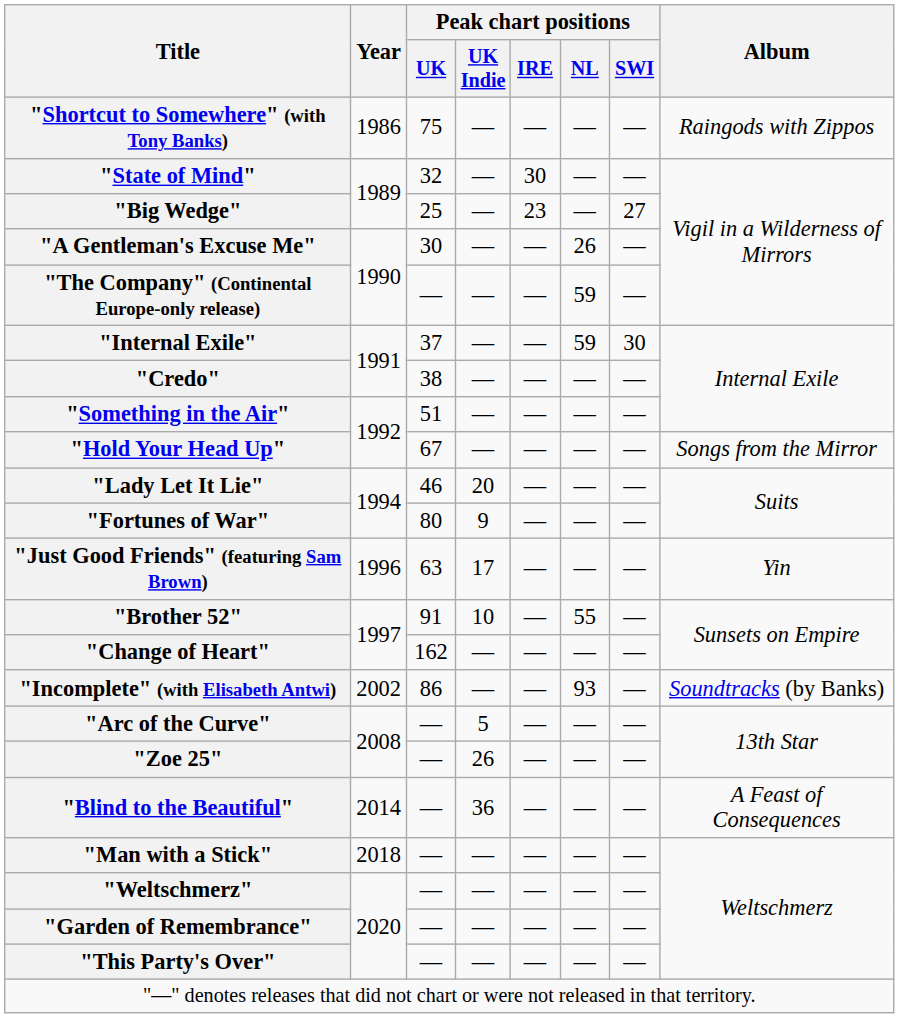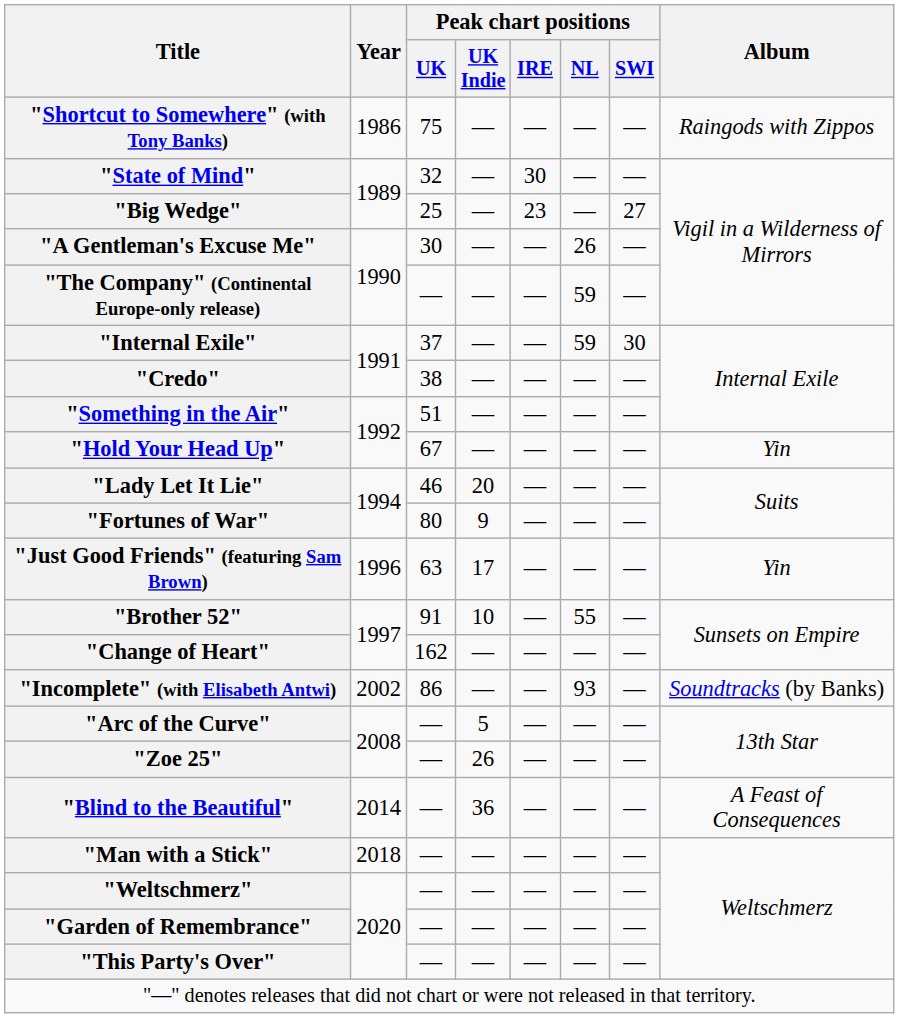 <table class="wikitable plainrowheaders" style="text-align:center;">
 <tr>
 <th rowspan="2" scope="col" style="width:15em;">Title</th>
 <th rowspan="2" scope="col" style="width:2em;">Year</th>
 <th colspan="5">Peak chart positions</th>
 <th rowspan="2" style="width:10em;">Album</th>
 </tr>
 <tr>
 <th scope="col" style="width:2em;font-size:90%;"><a href='#'>UK</a><br></th>
 <th scope="col" style="width:2em;font-size:90%;"><a href='#'>UK Indie</a><br></th>
 <th scope="col" style="width:2em;font-size:90%;"><a href='#'>IRE</a><br></th>
 <th scope="col" style="width:2em;font-size:90%;"><a href='#'>NL</a><br></th>
 <th scope="col" style="width:2em;font-size:90%;"><a href='#'>SWI</a><br></th>
 </tr>
 <tr>
 <th scope="row">"<a href='#'>Shortcut to Somewhere</a>" <small>(with <a href='#'>Tony Banks</a>)</small></th>
 <td>1986</td>
 <td>75</td>
 <td>—</td>
 <td>—</td>
 <td>—</td>
 <td>—</td>
 <td><em>Raingods with Zippos</em></td>
 </tr>
 <tr>
 <th scope="row">"<a href='#'>State of Mind</a>"</th>
 <td rowspan="2">1989</td>
 <td>32</td>
 <td>—</td>
 <td>30</td>
 <td>—</td>
 <td>—</td>
 <td rowspan="4"><em>Vigil in a Wilderness of Mirrors</em></td>
 </tr>
 <tr>
 <th scope="row">"Big Wedge"</th>
 <td>25</td>
 <td>—</td>
 <td>23</td>
 <td>—</td>
 <td>27</td>
 </tr>
 <tr>
 <th scope="row">"A Gentleman's Excuse Me"</th>
 <td rowspan="2">1990</td>
 <td>30</td>
 <td>—</td>
 <td>—</td>
 <td>26</td>
 <td>—</td>
 </tr>
 <tr>
 <th scope="row">"The Company" <small>(Continental Europe-only release)</small></th>
 <td>—</td>
 <td>—</td>
 <td>—</td>
 <td>59</td>
 <td>—</td>
 </tr>
 <tr>
 <th scope="row">"Internal Exile"</th>
 <td rowspan="2">1991</td>
 <td>37</td>
 <td>—</td>
 <td>—</td>
 <td>59</td>
 <td>30</td>
 <td rowspan="3"><em>Internal Exile</em></td>
 </tr>
 <tr>
 <th scope="row">"Credo"</th>
 <td>38</td>
 <td>—</td>
 <td>—</td>
 <td>—</td>
 <td>—</td>
 </tr>
 <tr>
 <th scope="row">"<a href='#'>Something in the Air</a>"</th>
 <td rowspan="2">1992</td>
 <td>51</td>
 <td>—</td>
 <td>—</td>
 <td>—</td>
 <td>—</td>
 </tr>
 <tr>
 <th scope="row">"<a href='#'>Hold Your Head Up</a>" </th>
 <td>67</td>
 <td>—</td>
 <td>—</td>
 <td>—</td>
 <td>—</td>
-<td><em>Songs from the Mirror</em></td>
+<td><em>Yin</em></td>
 </tr>
 <tr>
 <th scope="row">"Lady Let It Lie"</th>
 <td rowspan="2">1994</td>
 <td>46</td>
 <td>20</td>
 <td>—</td>
 <td>—</td>
 <td>—</td>
 <td rowspan="2"><em>Suits</em></td>
 </tr>
 <tr>
 <th scope="row">"Fortunes of War"</th>
 <td>80</td>
 <td>9</td>
 <td>—</td>
 <td>—</td>
 <td>—</td>
 </tr>
 <tr>
 <th scope="row">"Just Good Friends" <small>(featuring <a href='#'>Sam Brown</a>)</small></th>
 <td>1996</td>
 <td>63</td>
 <td>17</td>
 <td>—</td>
 <td>—</td>
 <td>—</td>
 <td><em>Yin</em></td>
 </tr>
 <tr>
 <th scope="row">"Brother 52"</th>
 <td rowspan="2">1997</td>
 <td>91</td>
 <td>10</td>
 <td>—</td>
 <td>55</td>
 <td>—</td>
 <td rowspan="2"><em>Sunsets on Empire</em></td>
 </tr>
 <tr>
 <th scope="row">"Change of Heart"</th>
 <td>162</td>
 <td>—</td>
 <td>—</td>
 <td>—</td>
 <td>—</td>
 </tr>
 <tr>
 <th scope="row">"Incomplete" <small>(with <a href='#'>Elisabeth Antwi</a>)</small></th>
 <td>2002</td>
 <td>86</td>
 <td>—</td>
 <td>—</td>
 <td>93</td>
 <td>—</td>
 <td><em><a href='#'>Soundtracks</a></em> (by Banks)</td>
 </tr>
 <tr>
 <th scope="row">"Arc of the Curve"</th>
 <td rowspan="2">2008</td>
 <td>—</td>
 <td>5</td>
 <td>—</td>
 <td>—</td>
 <td>—</td>
 <td rowspan="2"><em>13th Star</em></td>
 </tr>
 <tr>
 <th scope="row">"Zoe 25"</th>
 <td>—</td>
 <td>26</td>
 <td>—</td>
 <td>—</td>
 <td>—</td>
 </tr>
 <tr>
 <th scope="row">"<a href='#'>Blind to the Beautiful</a>"</th>
 <td>2014</td>
 <td>—</td>
 <td>36</td>
 <td>—</td>
 <td>—</td>
 <td>—</td>
 <td><em>A Feast of Consequences</em></td>
 </tr>
 <tr>
 <th scope="row">"Man with a Stick"</th>
 <td>2018</td>
 <td>—</td>
 <td>—</td>
 <td>—</td>
 <td>—</td>
 <td>—</td>
 <td rowspan="4"><em>Weltschmerz</em></td>
 </tr>
 <tr>
 <th scope="row">"Weltschmerz"</th>
 <td rowspan="3">2020</td>
 <td>—</td>
 <td>—</td>
 <td>—</td>
 <td>—</td>
 <td>—</td>
 </tr>
 <tr>
 <th scope="row">"Garden of Remembrance"</th>
 <td>—</td>
 <td>—</td>
 <td>—</td>
 <td>—</td>
 <td>—</td>
 </tr>
 <tr>
 <th scope="row">"This Party's Over"</th>
 <td>—</td>
 <td>—</td>
 <td>—</td>
 <td>—</td>
 <td>—</td>
 </tr>
 <tr>
 <td colspan="8" style="font-size:90%">"—" denotes releases that did not chart or were not released in that territory.</td>
 </tr>
 </table>
